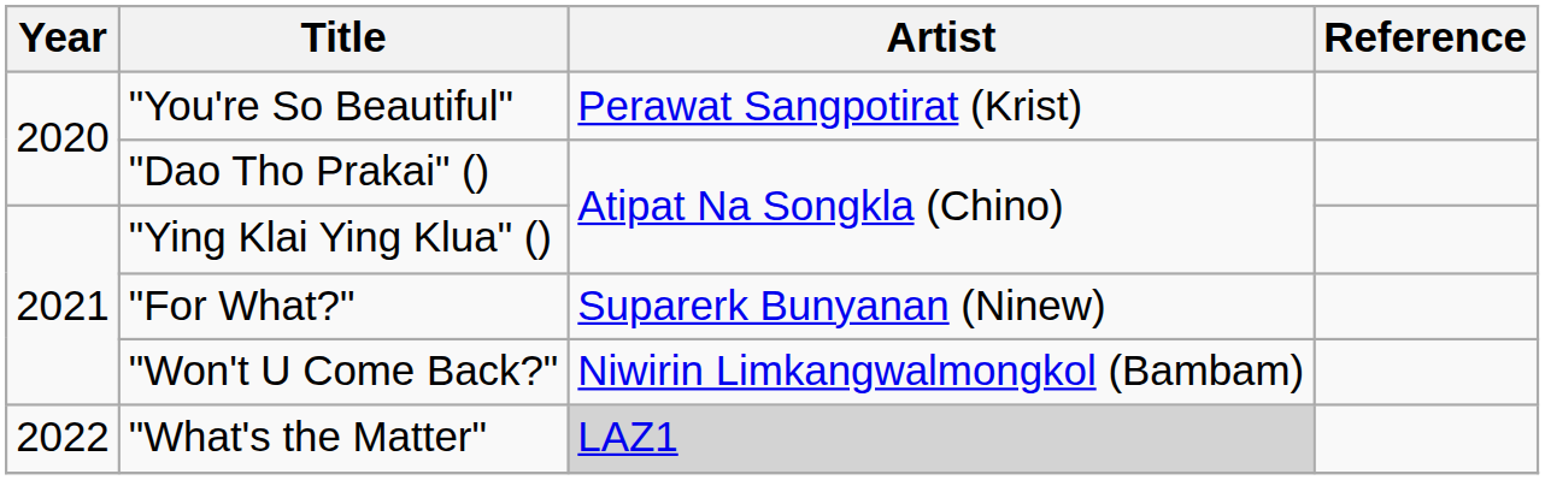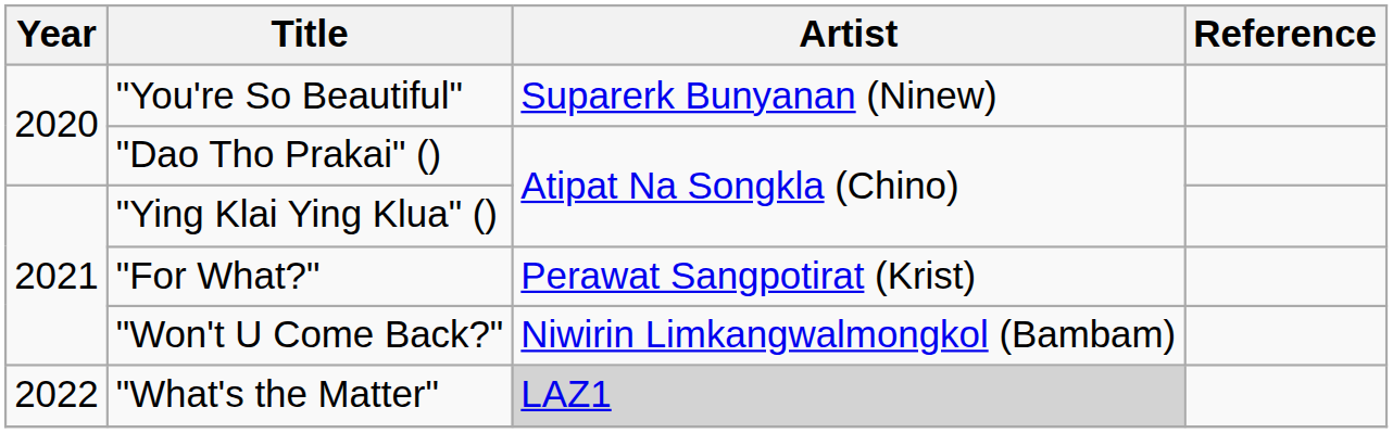 <table class="wikitable" style="text-align:left;">
 <tr>
 <th>Year</th>
 <th>Title</th>
 <th>Artist</th>
 <th>Reference</th>
 </tr>
 <tr>
 <td rowspan="2">2020</td>
 <td>"You're So Beautiful"</td>
-<td><a href='#'>Perawat Sangpotirat</a> (Krist)</td>
+<td><a href='#'>Suparerk Bunyanan</a> (Ninew)</td>
 <td></td>
 </tr>
 <tr>
 <td>"Dao Tho Prakai" ()</td>
 <td rowspan=2><a href='#'>Atipat Na Songkla</a> (Chino)</td>
 <td></td>
 </tr>
 <tr>
 <td rowspan="3">2021</td>
 <td>"Ying Klai Ying Klua" ()</td>
 <td></td>
 </tr>
 <tr>
 <td>"For What?"</td>
-<td><a href='#'>Suparerk Bunyanan</a> (Ninew)</td>
+<td><a href='#'>Perawat Sangpotirat</a> (Krist)</td>
 <td></td>
 </tr>
 <tr>
 <td>"Won't U Come Back?"</td>
 <td><a href='#'>Niwirin Limkangwalmongkol</a> (Bambam)</td>
 <td></td>
 </tr>
 <tr>
 <td>2022</td>
 <td>"What's the Matter"</td>
 <td style="background: lightgrey;"><a href='#'>LAZ1</a></td>
 <td></td>
 </tr>
 <tr>
 </tr>
 </table>
